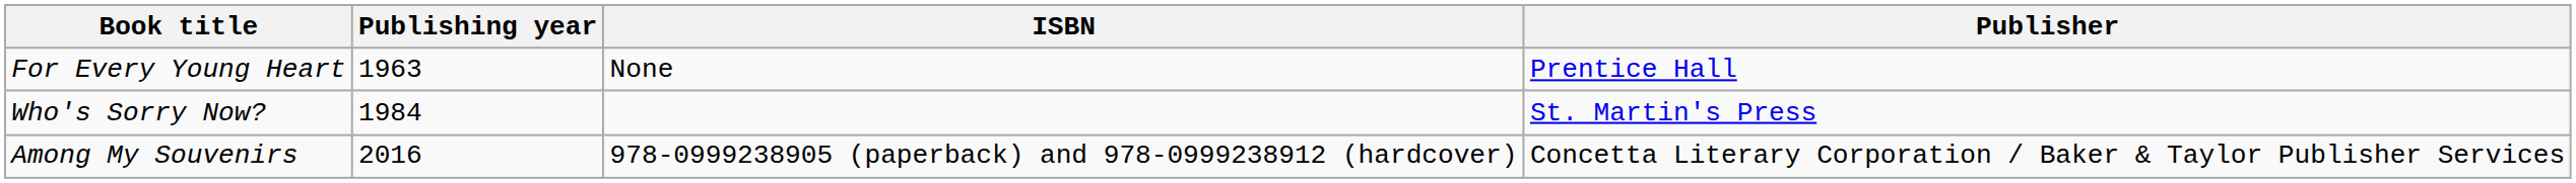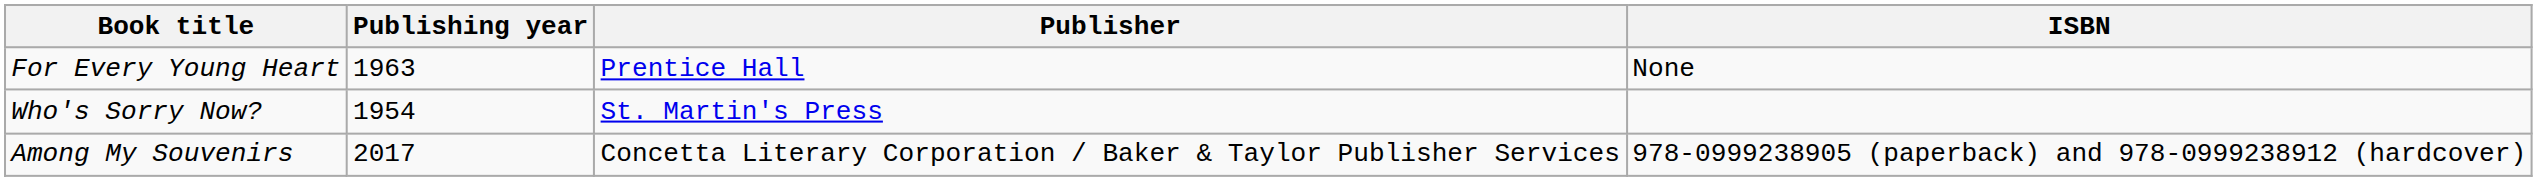 <table class="wikitable">
 <tr>
 <th>Book title</th>
 <th>Publishing year</th>
+<th>Publisher</th>
 <th>ISBN</th>
-<th>Publisher</th>
 </tr>
 <tr>
 <td><em>For Every Young Heart</em></td>
 <td>1963</td>
+<td><a href='#'>Prentice Hall</a></td>
 <td>None</td>
-<td><a href='#'>Prentice Hall</a></td>
 </tr>
 <tr>
 <td><em>Who's Sorry Now?</em></td>
-<td>1984</td>
+<td>1954</td>
+<td><a href='#'>St. Martin's Press</a></td>
 <td></td>
-<td><a href='#'>St. Martin's Press</a></td>
 </tr>
 <tr>
 <td><em>Among My Souvenirs</em></td>
-<td>2016</td>
+<td>2017</td>
+<td>Concetta Literary Corporation / Baker & Taylor Publisher Services</td>
 <td>978-0999238905 (paperback) and 978-0999238912 (hardcover)</td>
-<td>Concetta Literary Corporation / Baker & Taylor Publisher Services</td>
 </tr>
 </table>
